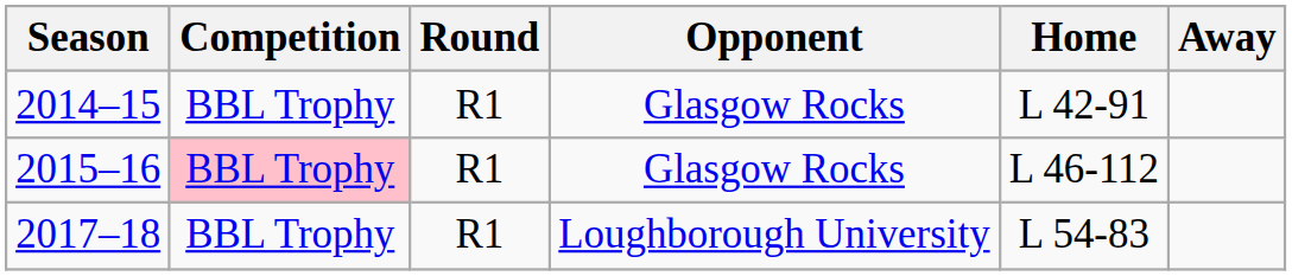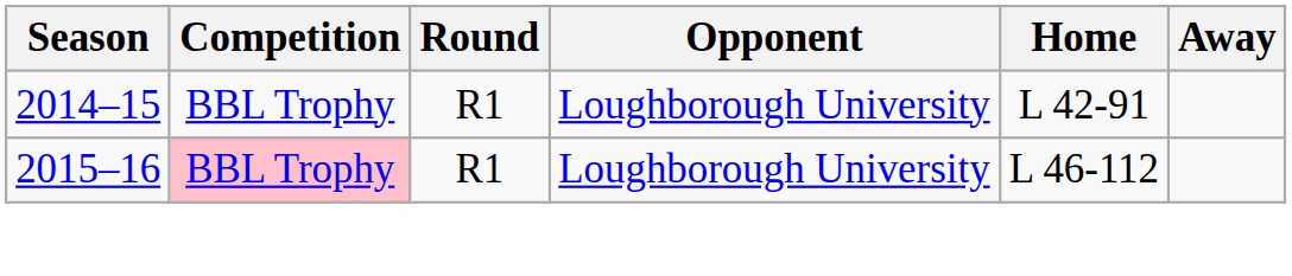 <table class="sortable plainrowheaders wikitable" style="text-align:center;">
 <tr>
 <th>Season</th>
 <th>Competition</th>
 <th>Round</th>
 <th>Opponent</th>
 <th>Home</th>
 <th>Away</th>
 </tr>
 <tr>
 <td rowspan=1><a href='#'>2014–15</a></td>
 <td rowspan=1><a href='#'>BBL Trophy</a></td>
 <td align=center>R1</td>
-<td align=center><a href='#'>Glasgow Rocks</a></td>
+<td align=center><a href='#'>Loughborough University</a></td>
 <td align=center>L 42-91</td>
 <td align=center></td>
 </tr>
 <tr>
 <td rowspan=1><a href='#'>2015–16</a></td>
 <td rowspan=1 style="background: pink;"><a href='#'>BBL Trophy</a></td>
 <td align=center>R1</td>
-<td align=center><a href='#'>Glasgow Rocks</a></td>
+<td align=center><a href='#'>Loughborough University</a></td>
 <td align=center>L 46-112</td>
 <td align=center></td>
 </tr>
-<tr>
-<td rowspan=1><a href='#'>2017–18</a></td>
-<td rowspan=1><a href='#'>BBL Trophy</a></td>
-<td align=center>R1</td>
-<td align=center><a href='#'>Loughborough University</a></td>
-<td align=center>L 54-83</td>
-<td align=center></td>
-</tr>
 </table>
